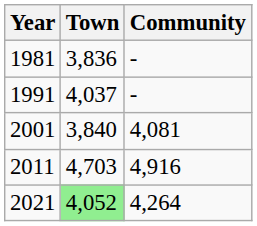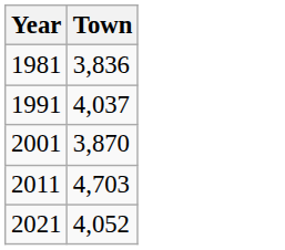 <table class="wikitable">
 <tr>
 <th>Year</th>
 <th>Town</th>
-<th>Community</th>
 </tr>
 <tr>
 <td>1981</td>
 <td>3,836</td>
-<td>-</td>
 </tr>
 <tr>
 <td>1991</td>
 <td>4,037</td>
-<td>-</td>
 </tr>
 <tr>
 <td>2001</td>
-<td>3,840</td>
-<td>4,081</td>
+<td>3,870</td>
 </tr>
 <tr>
 <td>2011</td>
 <td>4,703</td>
-<td>4,916</td>
 </tr>
 <tr>
 <td>2021</td>
-<td style="background: lightgreen;">4,052</td>
-<td>4,264</td>
+<td>4,052</td>
 </tr>
 </table>
